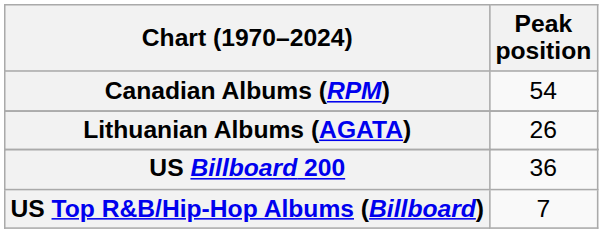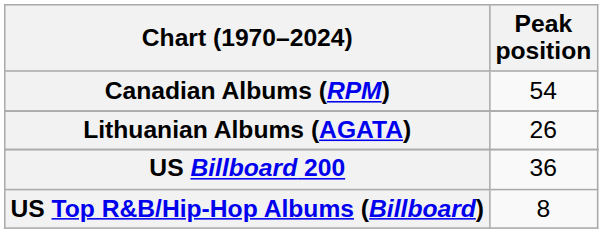 <table class="wikitable sortable plainrowheaders" style="text-align:center">
 <tr>
 <th>Chart (1970–2024)</th>
 <th>Peak<br>position</th>
 </tr>
 <tr>
 <th scope="row">Canadian Albums (<em><a href='#'>RPM</a></em>)</th>
 <td>54</td>
 </tr>
 <tr>
 </tr>
 <tr>
 </tr>
 <tr>
 <th scope="row">Lithuanian Albums (<a href='#'>AGATA</a>)</th>
 <td>26</td>
 </tr>
 <tr>
 </tr>
 <tr>
 </tr>
 <tr>
 <th scope="row">US <a href='#'><em>Billboard</em> 200</a></th>
 <td>36</td>
 </tr>
 <tr>
 <th scope="row">US <a href='#'>Top R&B/Hip-Hop Albums</a> (<em><a href='#'>Billboard</a></em>)</th>
-<td>7</td>
+<td>8</td>
 </tr>
 </table>
